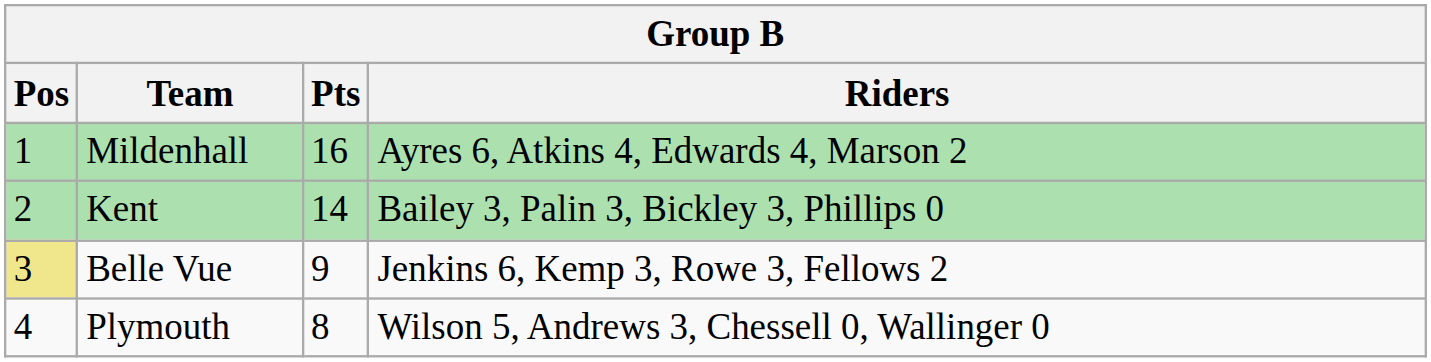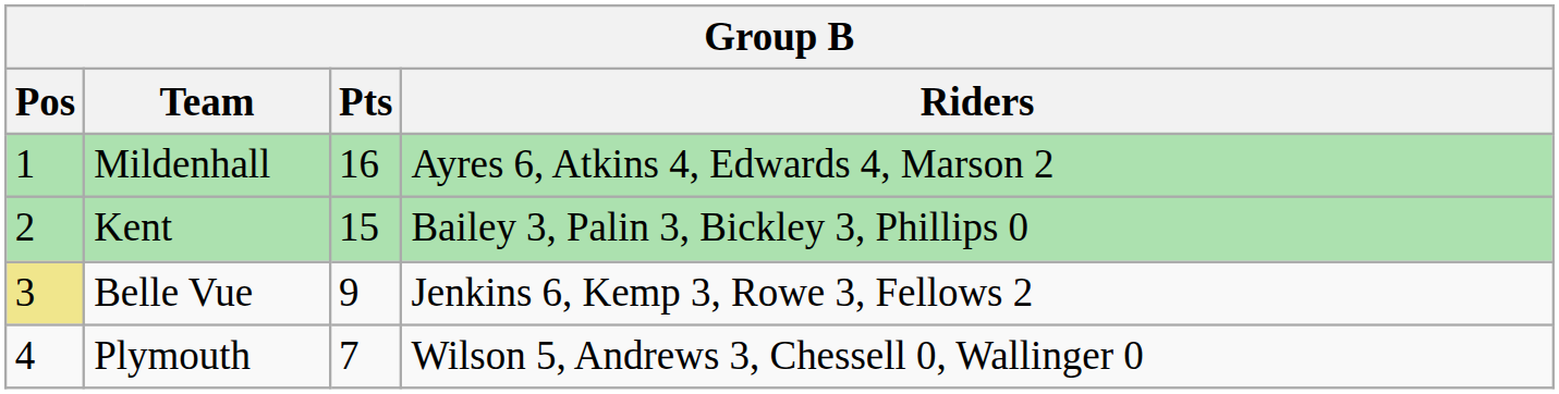 <table class="wikitable">
 <tr>
 <th colspan="4">Group B</th>
 </tr>
 <tr>
 <th width=20>Pos</th>
 <th width=90>Team</th>
 <th width=20>Pts</th>
 <th width=450>Riders</th>
 </tr>
 <tr style="background:#ACE1AF;">
 <td>1</td>
 <td align=left>Mildenhall</td>
 <td>16</td>
 <td>Ayres 6, Atkins 4, Edwards 4, Marson 2</td>
 </tr>
 <tr style="background:#ACE1AF;">
 <td>2</td>
 <td align=left>Kent</td>
-<td>14</td>
+<td>15</td>
 <td>Bailey 3, Palin 3, Bickley 3, Phillips 0</td>
 </tr>
 <tr>
 <td style="background: khaki;">3</td>
 <td align=left>Belle Vue</td>
 <td>9</td>
 <td>Jenkins 6, Kemp 3, Rowe 3, Fellows 2</td>
 </tr>
 <tr>
 <td>4</td>
 <td align=left>Plymouth</td>
-<td>8</td>
+<td>7</td>
 <td>Wilson 5, Andrews 3, Chessell 0, Wallinger 0</td>
 </tr>
 </table>
